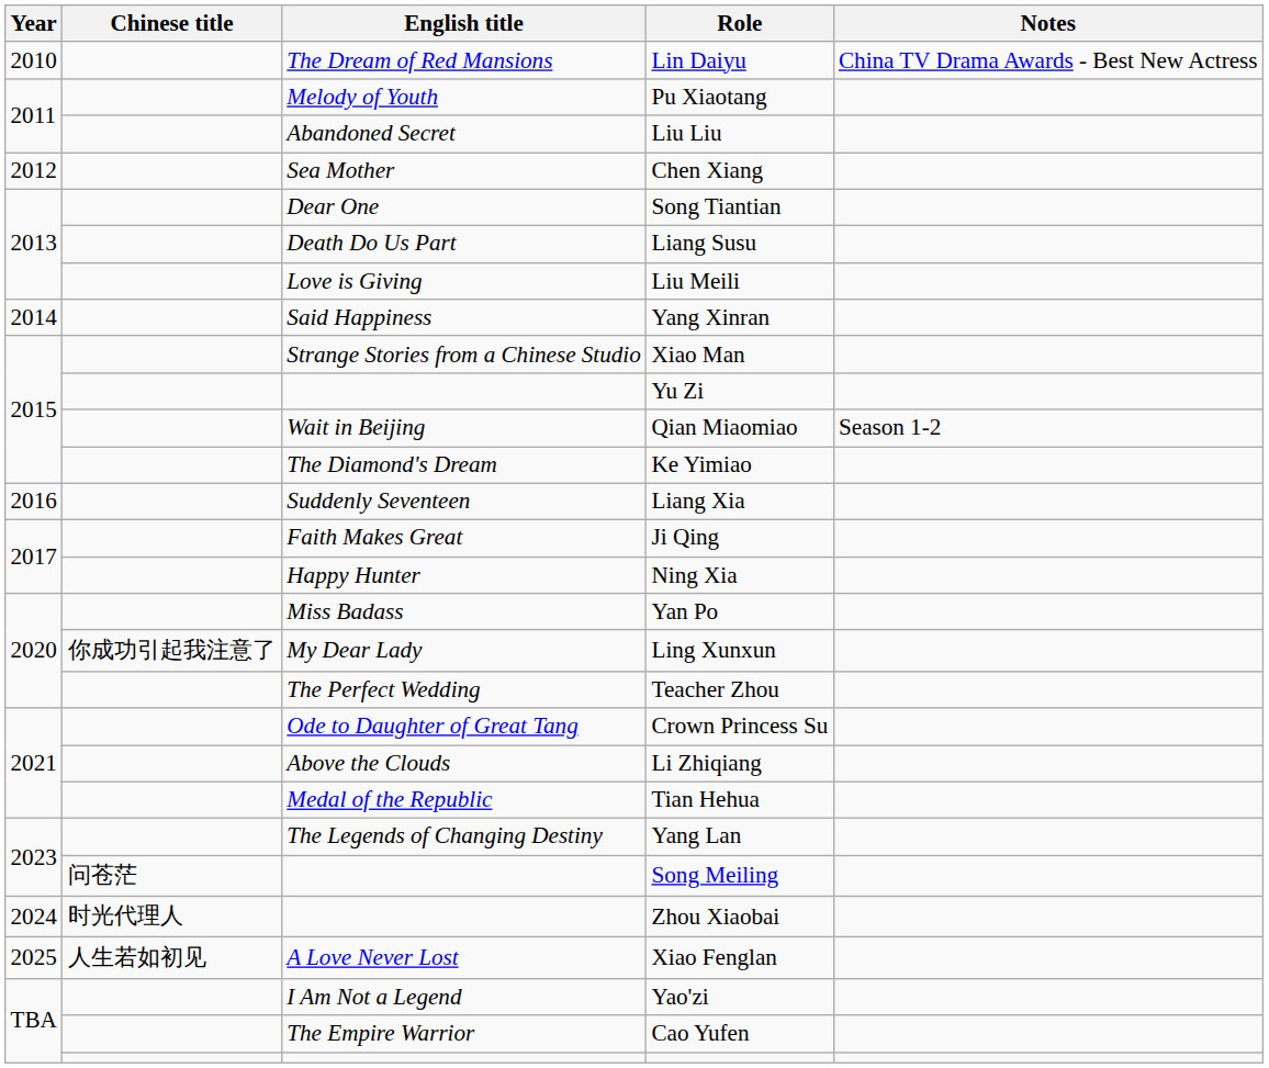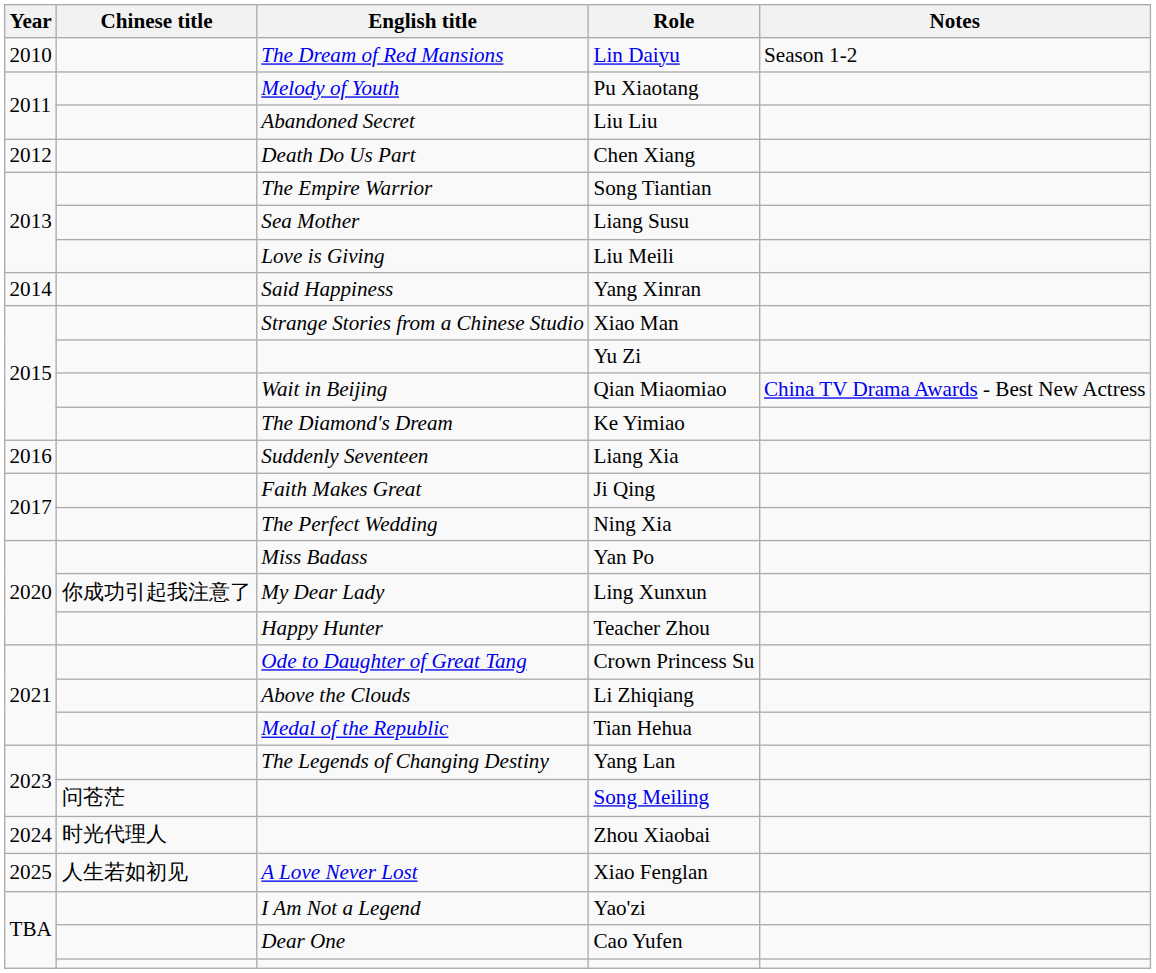 <table class="wikitable sortable">
 <tr>
 <th>Year</th>
 <th>Chinese title</th>
 <th>English title</th>
 <th>Role</th>
 <th class="unsortable">Notes</th>
 </tr>
 <tr>
 <td>2010</td>
 <td></td>
 <td><em><a href='#'>The Dream of Red Mansions</a></em></td>
 <td><a href='#'>Lin Daiyu</a></td>
-<td><a href='#'>China TV Drama Awards</a> - Best New Actress</td>
+<td>Season 1-2 </td>
 </tr>
 <tr>
 <td rowspan="2">2011</td>
 <td></td>
 <td><em><a href='#'>Melody of Youth</a></em></td>
 <td>Pu Xiaotang</td>
 <td></td>
 </tr>
 <tr>
 <td></td>
 <td><em>Abandoned Secret</em></td>
 <td>Liu Liu</td>
 <td></td>
 </tr>
 <tr>
 <td>2012</td>
 <td></td>
-<td><em>Sea Mother</em></td>
+<td><em>Death Do Us Part</em></td>
 <td>Chen Xiang</td>
 <td></td>
 </tr>
 <tr>
 <td rowspan="3">2013</td>
 <td></td>
-<td><em>Dear One</em></td>
+<td><em>The Empire Warrior</em></td>
 <td>Song Tiantian</td>
 <td></td>
 </tr>
 <tr>
 <td></td>
-<td><em>Death Do Us Part</em></td>
+<td><em>Sea Mother</em></td>
 <td>Liang Susu</td>
 <td></td>
 </tr>
 <tr>
 <td></td>
 <td><em>Love is Giving</em></td>
 <td>Liu Meili</td>
 <td></td>
 </tr>
 <tr>
 <td>2014</td>
 <td></td>
 <td><em>Said Happiness</em></td>
 <td>Yang Xinran</td>
 <td></td>
 </tr>
 <tr>
 <td rowspan=4>2015</td>
 <td></td>
 <td><em>Strange Stories from a Chinese Studio</em></td>
 <td>Xiao Man</td>
 <td></td>
 </tr>
 <tr>
 <td></td>
 <td></td>
 <td>Yu Zi</td>
 <td></td>
 </tr>
 <tr>
 <td></td>
 <td><em>Wait in Beijing</em></td>
 <td>Qian Miaomiao</td>
-<td>Season 1-2 </td>
+<td><a href='#'>China TV Drama Awards</a> - Best New Actress</td>
 </tr>
 <tr>
 <td></td>
 <td><em>The Diamond's Dream</em></td>
 <td>Ke Yimiao</td>
 <td></td>
 </tr>
 <tr>
 <td>2016</td>
 <td></td>
 <td><em>Suddenly Seventeen</em></td>
 <td>Liang Xia</td>
 <td></td>
 </tr>
 <tr>
 <td rowspan=2>2017</td>
 <td></td>
 <td><em>Faith Makes Great</em></td>
 <td>Ji Qing</td>
 <td></td>
 </tr>
 <tr>
 <td></td>
-<td><em>Happy Hunter</em></td>
+<td><em>The Perfect Wedding</em></td>
 <td>Ning Xia</td>
 <td></td>
 </tr>
 <tr>
 <td rowspan=3>2020</td>
 <td></td>
 <td><em>Miss Badass</em></td>
 <td>Yan Po</td>
 <td></td>
 </tr>
 <tr>
 <td>你成功引起我注意了</td>
 <td><em>My Dear Lady</em></td>
 <td>Ling Xunxun</td>
 <td></td>
 </tr>
 <tr>
 <td></td>
-<td><em>The Perfect Wedding</em></td>
+<td><em>Happy Hunter</em></td>
 <td>Teacher Zhou</td>
 <td></td>
 </tr>
 <tr>
 <td rowspan="3">2021</td>
 <td></td>
 <td><em><a href='#'>Ode to Daughter of Great Tang</a></em></td>
 <td>Crown Princess Su</td>
 <td></td>
 </tr>
 <tr>
 <td></td>
 <td><em>Above the Clouds</em></td>
 <td>Li Zhiqiang</td>
 <td></td>
 </tr>
 <tr>
 <td></td>
 <td><em><a href='#'>Medal of the Republic</a></em></td>
 <td>Tian Hehua</td>
 <td></td>
 </tr>
 <tr>
 <td rowspan="2">2023</td>
 <td></td>
 <td><em>The Legends of Changing Destiny</em></td>
 <td>Yang Lan</td>
 <td></td>
 </tr>
 <tr>
 <td>问苍茫</td>
 <td></td>
 <td><a href='#'>Song Meiling</a></td>
 <td></td>
 </tr>
 <tr>
 <td>2024</td>
 <td>时光代理人</td>
 <td></td>
 <td>Zhou Xiaobai</td>
 <td></td>
 </tr>
 <tr>
 <td>2025</td>
 <td>人生若如初见</td>
 <td><em><a href='#'>A Love Never Lost</a></em></td>
 <td>Xiao Fenglan</td>
 <td></td>
 </tr>
 <tr>
 <td rowspan="3">TBA</td>
 <td></td>
 <td><em>I Am Not a Legend</em></td>
 <td>Yao'zi</td>
 <td></td>
 </tr>
 <tr>
 <td></td>
-<td><em>The Empire Warrior</em></td>
+<td><em>Dear One</em></td>
 <td>Cao Yufen</td>
 <td></td>
 </tr>
 <tr>
 <td></td>
 <td></td>
 <td></td>
 <td></td>
 </tr>
 </table>
